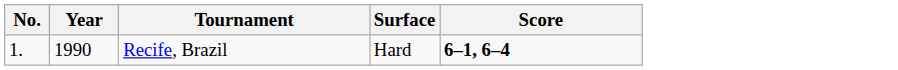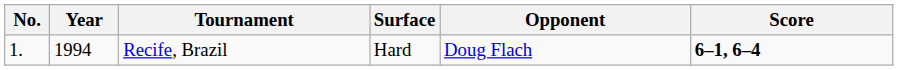 <table class="sortable wikitable" style=font-size:97%>
 <tr>
 <th width=30>No.</th>
 <th width=50>Year</th>
 <th width=200>Tournament</th>
 <th width=50>Surface</th>
+<th width=200>Opponent</th>
 <th width=160>Score</th>
 </tr>
 <tr>
 <td>1.</td>
-<td>1990</td>
+<td>1994</td>
 <td><a href='#'>Recife</a>, Brazil</td>
 <td>Hard</td>
+<td> <a href='#'>Doug Flach</a></td>
 <td><strong>6–1, 6–4</strong></td>
 </tr>
 </table>
